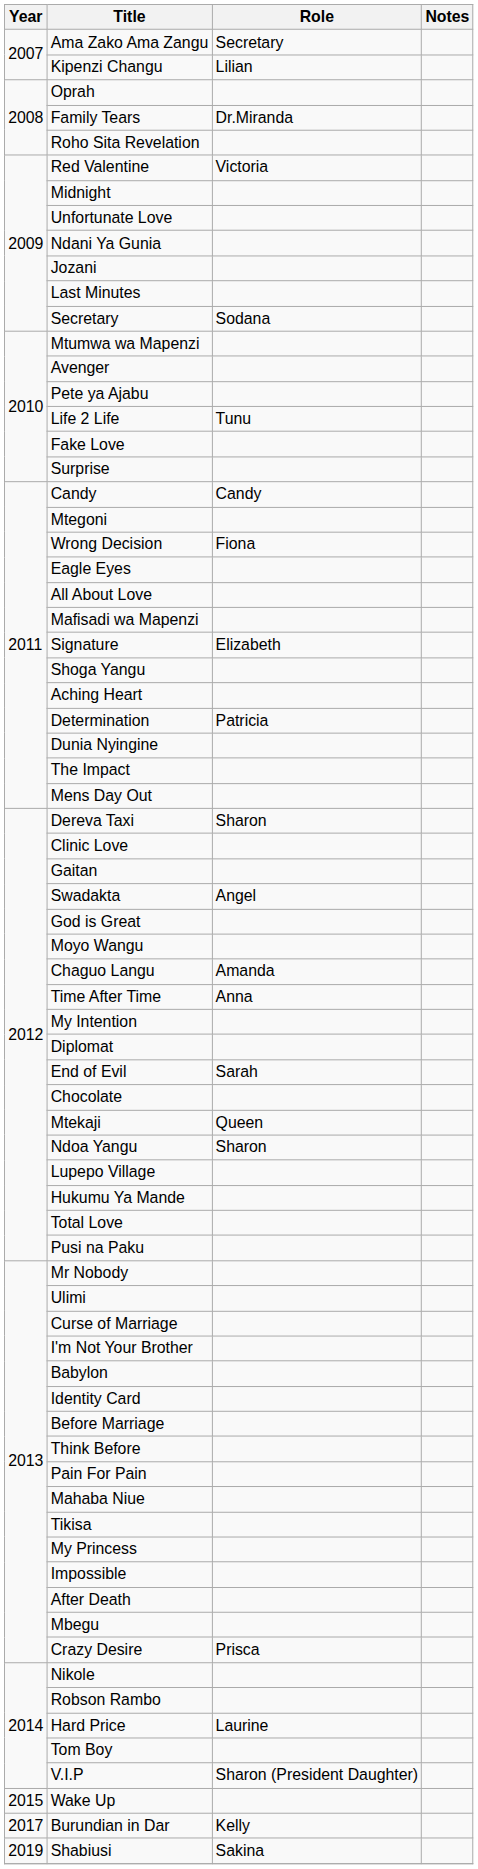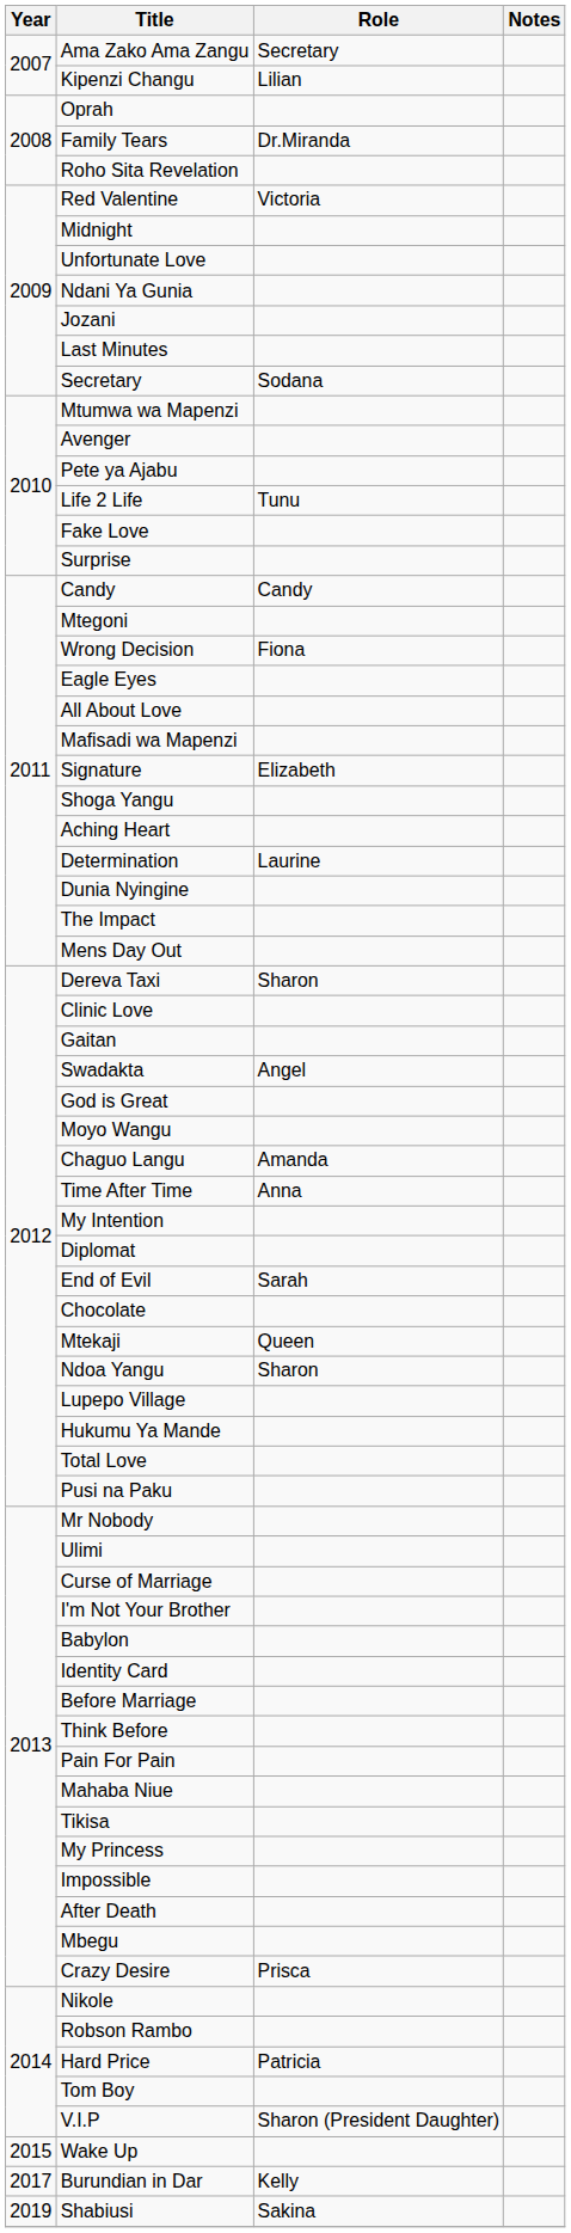 <table class="wikitable plainrowheaders sortable">
 <tr>
 <th scope="col">Year</th>
 <th scope="col">Title</th>
 <th scope="col">Role</th>
 <th scope="col">Notes</th>
 </tr>
 <tr>
 <td rowspan=2>2007</td>
 <td>Ama Zako Ama Zangu</td>
 <td>Secretary</td>
 <td></td>
 </tr>
 <tr>
 <td>Kipenzi Changu</td>
 <td>Lilian</td>
 <td></td>
 </tr>
 <tr>
 <td rowspan=3>2008</td>
 <td>Oprah</td>
 <td></td>
 <td></td>
 </tr>
 <tr>
 <td>Family Tears</td>
 <td>Dr.Miranda</td>
 <td></td>
 </tr>
 <tr>
 <td>Roho Sita Revelation</td>
 <td></td>
 <td></td>
 </tr>
 <tr>
 <td rowspan=7>2009</td>
 <td>Red Valentine</td>
 <td>Victoria</td>
 <td></td>
 </tr>
 <tr>
 <td>Midnight</td>
 <td></td>
 <td></td>
 </tr>
 <tr>
 <td>Unfortunate Love</td>
 <td></td>
 <td></td>
 </tr>
 <tr>
 <td>Ndani Ya Gunia</td>
 <td></td>
 <td></td>
 </tr>
 <tr>
 <td>Jozani</td>
 <td></td>
 <td></td>
 </tr>
 <tr>
 <td>Last Minutes</td>
 <td></td>
 <td></td>
 </tr>
 <tr>
 <td>Secretary</td>
 <td>Sodana</td>
 <td></td>
 </tr>
 <tr>
 <td rowspan=6>2010</td>
 <td>Mtumwa wa Mapenzi</td>
 <td></td>
 <td></td>
 </tr>
 <tr>
 <td>Avenger</td>
 <td></td>
 <td></td>
 </tr>
 <tr>
 <td>Pete ya Ajabu</td>
 <td></td>
 <td></td>
 </tr>
 <tr>
 <td>Life 2 Life</td>
 <td>Tunu</td>
 <td></td>
 </tr>
 <tr>
 <td>Fake Love</td>
 <td></td>
 <td></td>
 </tr>
 <tr>
 <td>Surprise</td>
 <td></td>
 <td></td>
 </tr>
 <tr>
 <td rowspan=13>2011</td>
 <td>Candy</td>
 <td>Candy</td>
 <td></td>
 </tr>
 <tr>
 <td>Mtegoni</td>
 <td></td>
 <td></td>
 </tr>
 <tr>
 <td>Wrong Decision</td>
 <td>Fiona</td>
 <td></td>
 </tr>
 <tr>
 <td>Eagle Eyes</td>
 <td></td>
 <td></td>
 </tr>
 <tr>
 <td>All About Love</td>
 <td></td>
 <td></td>
 </tr>
 <tr>
 <td>Mafisadi wa Mapenzi</td>
 <td></td>
 <td></td>
 </tr>
 <tr>
 <td>Signature</td>
 <td>Elizabeth</td>
 <td></td>
 </tr>
 <tr>
 <td>Shoga Yangu</td>
 <td></td>
 <td></td>
 </tr>
 <tr>
 <td>Aching Heart</td>
 <td></td>
 <td></td>
 </tr>
 <tr>
 <td>Determination</td>
-<td>Patricia</td>
+<td>Laurine</td>
 <td></td>
 </tr>
 <tr>
 <td>Dunia Nyingine</td>
 <td></td>
 <td></td>
 </tr>
 <tr>
 <td>The Impact</td>
 <td></td>
 <td></td>
 </tr>
 <tr>
 <td>Mens Day Out</td>
 <td></td>
 <td></td>
 </tr>
 <tr>
 <td rowspan=18>2012</td>
 <td>Dereva Taxi</td>
 <td>Sharon</td>
 <td></td>
 </tr>
 <tr>
 <td>Clinic Love</td>
 <td></td>
 <td></td>
 </tr>
 <tr>
 <td>Gaitan</td>
 <td></td>
 <td></td>
 </tr>
 <tr>
 <td>Swadakta</td>
 <td>Angel</td>
 <td></td>
 </tr>
 <tr>
 <td>God is Great</td>
 <td></td>
 <td></td>
 </tr>
 <tr>
 <td>Moyo Wangu</td>
 <td></td>
 <td></td>
 </tr>
 <tr>
 <td>Chaguo Langu</td>
 <td>Amanda</td>
 <td></td>
 </tr>
 <tr>
 <td>Time After Time</td>
 <td>Anna</td>
 <td></td>
 </tr>
 <tr>
 <td>My Intention</td>
 <td></td>
 <td></td>
 </tr>
 <tr>
 <td>Diplomat</td>
 <td></td>
 <td></td>
 </tr>
 <tr>
 <td>End of Evil</td>
 <td>Sarah</td>
 <td></td>
 </tr>
 <tr>
 <td>Chocolate</td>
 <td></td>
 <td></td>
 </tr>
 <tr>
 <td>Mtekaji</td>
 <td>Queen</td>
 <td></td>
 </tr>
 <tr>
 <td>Ndoa Yangu</td>
 <td>Sharon</td>
 <td></td>
 </tr>
 <tr>
 <td>Lupepo Village</td>
 <td></td>
 <td></td>
 </tr>
 <tr>
 <td>Hukumu Ya Mande</td>
 <td></td>
 <td></td>
 </tr>
 <tr>
 <td>Total Love</td>
 <td></td>
 <td></td>
 </tr>
 <tr>
 <td>Pusi na Paku</td>
 <td></td>
 <td></td>
 </tr>
 <tr>
 <td rowspan=16>2013</td>
 <td>Mr Nobody</td>
 <td></td>
 <td></td>
 </tr>
 <tr>
 <td>Ulimi</td>
 <td></td>
 <td></td>
 </tr>
 <tr>
 <td>Curse of Marriage</td>
 <td></td>
 <td></td>
 </tr>
 <tr>
 <td>I'm Not Your Brother</td>
 <td></td>
 <td></td>
 </tr>
 <tr>
 <td>Babylon</td>
 <td></td>
 <td></td>
 </tr>
 <tr>
 <td>Identity Card</td>
 <td></td>
 <td></td>
 </tr>
 <tr>
 <td>Before Marriage</td>
 <td></td>
 <td></td>
 </tr>
 <tr>
 <td>Think Before</td>
 <td></td>
 <td></td>
 </tr>
 <tr>
 <td>Pain For Pain</td>
 <td></td>
 <td></td>
 </tr>
 <tr>
 <td>Mahaba Niue</td>
 <td></td>
 <td></td>
 </tr>
 <tr>
 <td>Tikisa</td>
 <td></td>
 <td></td>
 </tr>
 <tr>
 <td>My Princess</td>
 <td></td>
 <td></td>
 </tr>
 <tr>
 <td>Impossible</td>
 <td></td>
 <td></td>
 </tr>
 <tr>
 <td>After Death</td>
 <td></td>
 <td></td>
 </tr>
 <tr>
 <td>Mbegu</td>
 <td></td>
 <td></td>
 </tr>
 <tr>
 <td>Crazy Desire</td>
 <td>Prisca</td>
 <td></td>
 </tr>
 <tr>
 <td rowspan=5>2014</td>
 <td>Nikole</td>
 <td></td>
 <td></td>
 </tr>
 <tr>
 <td>Robson Rambo</td>
 <td></td>
 <td></td>
 </tr>
 <tr>
 <td>Hard Price</td>
-<td>Laurine</td>
+<td>Patricia</td>
 <td></td>
 </tr>
 <tr>
 <td>Tom Boy</td>
 <td></td>
 <td></td>
 </tr>
 <tr>
 <td>V.I.P</td>
 <td>Sharon (President Daughter)</td>
 <td></td>
 </tr>
 <tr>
 <td>2015</td>
 <td>Wake Up</td>
 <td></td>
 <td></td>
 </tr>
 <tr>
 <td>2017</td>
 <td>Burundian in Dar</td>
 <td>Kelly</td>
 <td></td>
 </tr>
 <tr>
 <td>2019</td>
 <td>Shabiusi</td>
 <td>Sakina</td>
 <td></td>
 </tr>
 <tr>
 </tr>
 </table>
